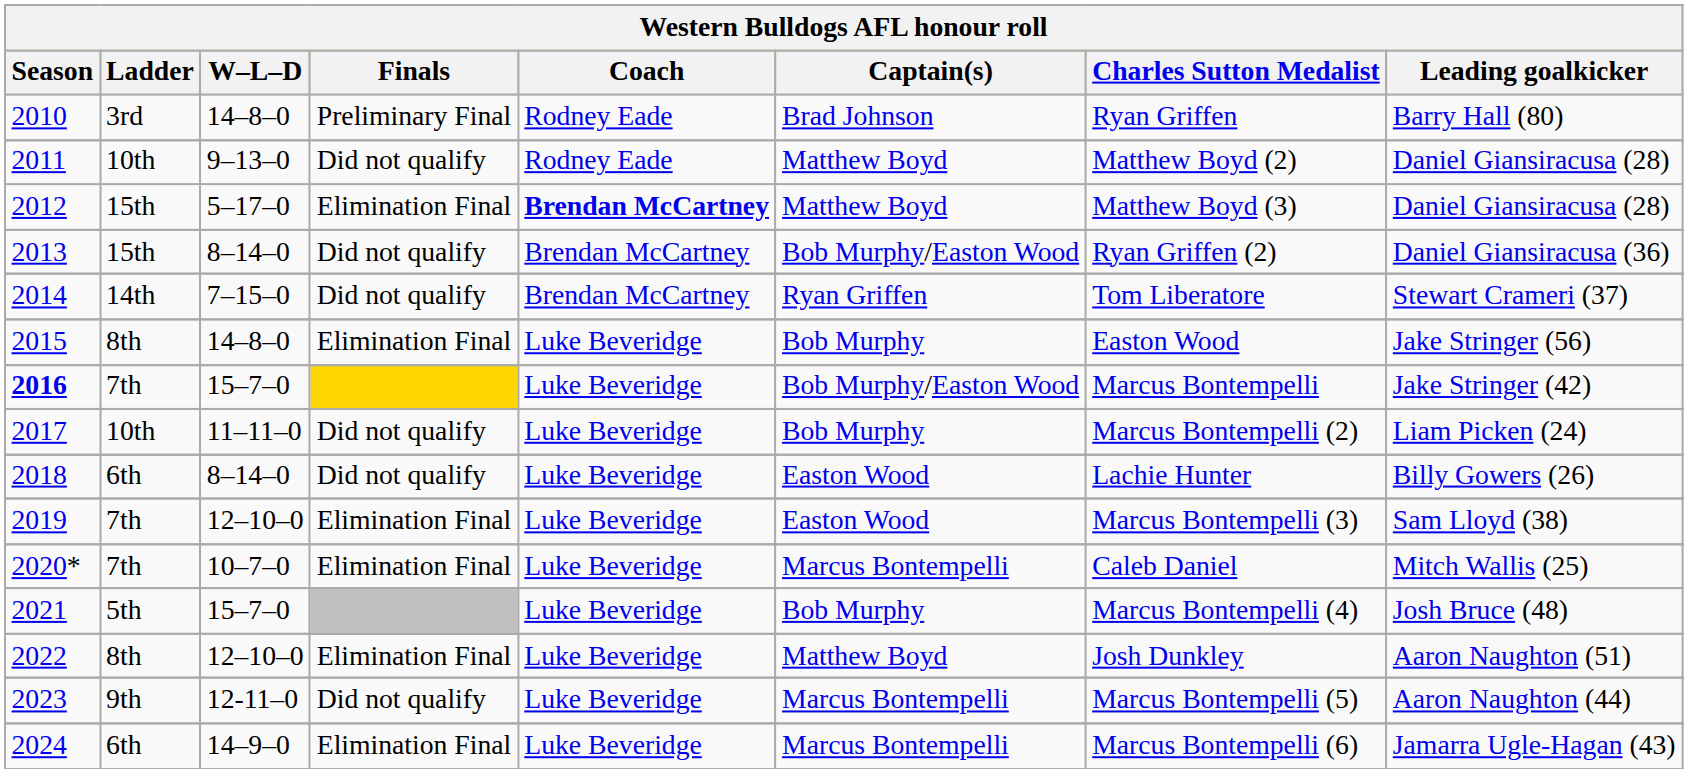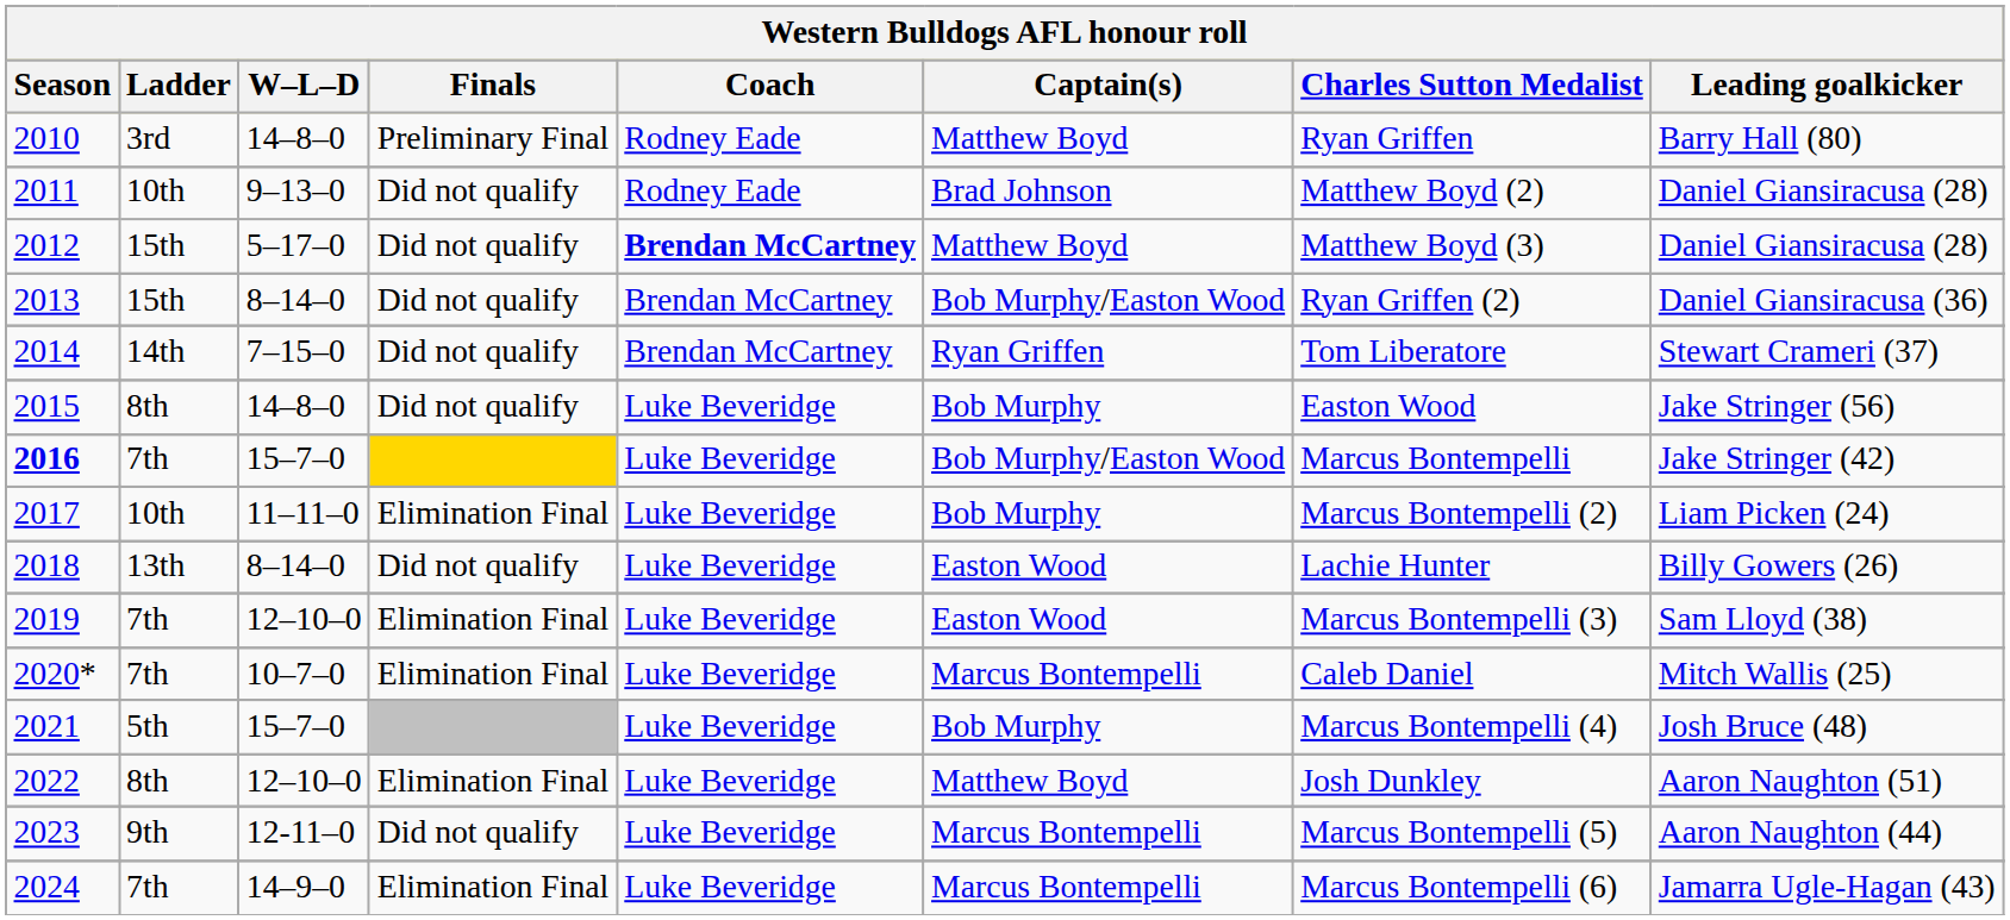 <table class="wikitable">
 <tr style="background:#bdb76b;font-size: 87%">
 <th colspan="9">Western Bulldogs AFL honour roll</th>
 </tr>
 <tr style="background:#bdb76b;font-size: 87%;">
 <th>Season</th>
 <th>Ladder</th>
 <th>W–L–D</th>
 <th>Finals</th>
 <th>Coach</th>
 <th>Captain(s)</th>
 <th><a href='#'>Charles Sutton Medalist</a></th>
 <th>Leading goalkicker</th>
 </tr>
 <tr style="font-size: 87%;">
 <td><a href='#'>2010</a></td>
 <td>3rd</td>
 <td>14–8–0</td>
 <td>Preliminary Final</td>
 <td><a href='#'>Rodney Eade</a></td>
-<td><a href='#'>Brad Johnson</a></td>
+<td><a href='#'>Matthew Boyd</a></td>
 <td><a href='#'>Ryan Griffen</a></td>
 <td><a href='#'>Barry Hall</a> (80)</td>
 </tr>
 <tr>
 </tr>
 <tr style="font-size: 87%;">
 <td><a href='#'>2011</a></td>
 <td>10th</td>
 <td>9–13–0</td>
 <td>Did not qualify</td>
 <td><a href='#'>Rodney Eade</a></td>
-<td><a href='#'>Matthew Boyd</a></td>
+<td><a href='#'>Brad Johnson</a></td>
 <td><a href='#'>Matthew Boyd</a> (2)</td>
 <td><a href='#'>Daniel Giansiracusa</a> (28)</td>
 </tr>
 <tr style="font-size: 87%;">
 <td><a href='#'>2012</a></td>
 <td>15th</td>
 <td>5–17–0</td>
-<td>Elimination Final</td>
+<td>Did not qualify</td>
 <td><strong><a href='#'>Brendan McCartney</a></strong></td>
 <td><a href='#'>Matthew Boyd</a></td>
 <td><a href='#'>Matthew Boyd</a> (3)</td>
 <td><a href='#'>Daniel Giansiracusa</a> (28)</td>
 </tr>
 <tr>
 </tr>
 <tr style="font-size: 87%;">
 <td><a href='#'>2013</a></td>
 <td>15th</td>
 <td>8–14–0</td>
 <td>Did not qualify</td>
 <td><a href='#'>Brendan McCartney</a></td>
 <td><a href='#'>Bob Murphy</a>/<a href='#'>Easton Wood</a></td>
 <td><a href='#'>Ryan Griffen</a> (2)</td>
 <td><a href='#'>Daniel Giansiracusa</a> (36)</td>
 </tr>
 <tr>
 </tr>
 <tr style="font-size: 87%;">
 <td><a href='#'>2014</a></td>
 <td>14th</td>
 <td>7–15–0</td>
 <td>Did not qualify</td>
 <td><a href='#'>Brendan McCartney</a></td>
 <td><a href='#'>Ryan Griffen</a></td>
 <td><a href='#'>Tom Liberatore</a></td>
 <td><a href='#'>Stewart Crameri</a> (37)</td>
 </tr>
 <tr>
 </tr>
 <tr style="font-size: 87%;">
 <td><a href='#'>2015</a></td>
 <td>8th</td>
 <td>14–8–0</td>
-<td>Elimination Final</td>
+<td>Did not qualify</td>
 <td><a href='#'>Luke Beveridge</a></td>
 <td><a href='#'>Bob Murphy</a></td>
 <td><a href='#'>Easton Wood</a></td>
 <td><a href='#'>Jake Stringer</a> (56)</td>
 </tr>
 <tr>
 </tr>
 <tr style="font-size: 87%;">
 <td><strong><a href='#'>2016</a></strong></td>
 <td>7th</td>
 <td>15–7–0</td>
 <td bgcolor="gold" div style="text-align: center;"></td>
 <td><a href='#'>Luke Beveridge</a></td>
 <td><a href='#'>Bob Murphy</a>/<a href='#'>Easton Wood</a></td>
 <td><a href='#'>Marcus Bontempelli</a></td>
 <td><a href='#'>Jake Stringer</a> (42)</td>
 </tr>
 <tr>
 </tr>
 <tr style="font-size: 87%;">
 <td><a href='#'>2017</a></td>
 <td>10th</td>
 <td>11–11–0</td>
-<td>Did not qualify</td>
+<td>Elimination Final</td>
 <td><a href='#'>Luke Beveridge</a></td>
 <td><a href='#'>Bob Murphy</a></td>
 <td><a href='#'>Marcus Bontempelli</a> (2)</td>
 <td><a href='#'>Liam Picken</a> (24)</td>
 </tr>
 <tr>
 </tr>
 <tr style="font-size: 87%;">
 <td><a href='#'>2018</a></td>
-<td>6th</td>
+<td>13th</td>
 <td>8–14–0</td>
 <td>Did not qualify</td>
 <td><a href='#'>Luke Beveridge</a></td>
 <td><a href='#'>Easton Wood</a></td>
 <td><a href='#'>Lachie Hunter</a></td>
 <td><a href='#'>Billy Gowers</a> (26)</td>
 </tr>
 <tr>
 </tr>
 <tr style="font-size: 87%;">
 <td><a href='#'>2019</a></td>
 <td>7th</td>
 <td>12–10–0</td>
 <td>Elimination Final</td>
 <td><a href='#'>Luke Beveridge</a></td>
 <td><a href='#'>Easton Wood</a></td>
 <td><a href='#'>Marcus Bontempelli</a> (3)</td>
 <td><a href='#'>Sam Lloyd</a> (38)</td>
 </tr>
 <tr>
 </tr>
 <tr style="font-size: 87%;">
 <td><a href='#'>2020</a>*</td>
 <td>7th</td>
 <td>10–7–0</td>
 <td>Elimination Final</td>
 <td><a href='#'>Luke Beveridge</a></td>
 <td><a href='#'>Marcus Bontempelli</a></td>
 <td><a href='#'>Caleb Daniel</a></td>
 <td><a href='#'>Mitch Wallis</a> (25)</td>
 </tr>
 <tr>
 </tr>
 <tr style="font-size: 87%;">
 <td><a href='#'>2021</a></td>
 <td>5th</td>
 <td>15–7–0</td>
 <td bgcolor="silver" div style="text-align: center;"></td>
 <td><a href='#'>Luke Beveridge</a></td>
 <td><a href='#'>Bob Murphy</a></td>
 <td><a href='#'>Marcus Bontempelli</a> (4)</td>
 <td><a href='#'>Josh Bruce</a> (48)</td>
 </tr>
 <tr>
 </tr>
 <tr style="font-size: 87%;">
 <td><a href='#'>2022</a></td>
 <td>8th</td>
 <td>12–10–0</td>
 <td>Elimination Final</td>
 <td><a href='#'>Luke Beveridge</a></td>
 <td><a href='#'>Matthew Boyd</a></td>
 <td><a href='#'>Josh Dunkley</a></td>
 <td><a href='#'>Aaron Naughton</a> (51)</td>
 </tr>
 <tr>
 </tr>
 <tr style="font-size: 87%;">
 <td><a href='#'>2023</a></td>
 <td>9th</td>
 <td>12-11–0</td>
 <td>Did not qualify</td>
 <td><a href='#'>Luke Beveridge</a></td>
 <td><a href='#'>Marcus Bontempelli</a></td>
 <td><a href='#'>Marcus Bontempelli</a> (5)</td>
 <td><a href='#'>Aaron Naughton</a> (44)</td>
 </tr>
 <tr>
 </tr>
 <tr style="font-size: 87%;">
 <td><a href='#'>2024</a></td>
-<td>6th</td>
+<td>7th</td>
 <td>14–9–0</td>
 <td>Elimination Final</td>
 <td><a href='#'>Luke Beveridge</a></td>
 <td><a href='#'>Marcus Bontempelli</a></td>
 <td><a href='#'>Marcus Bontempelli</a> (6)</td>
 <td><a href='#'>Jamarra Ugle-Hagan</a> (43)</td>
 </tr>
 <tr>
 </tr>
 </table>
